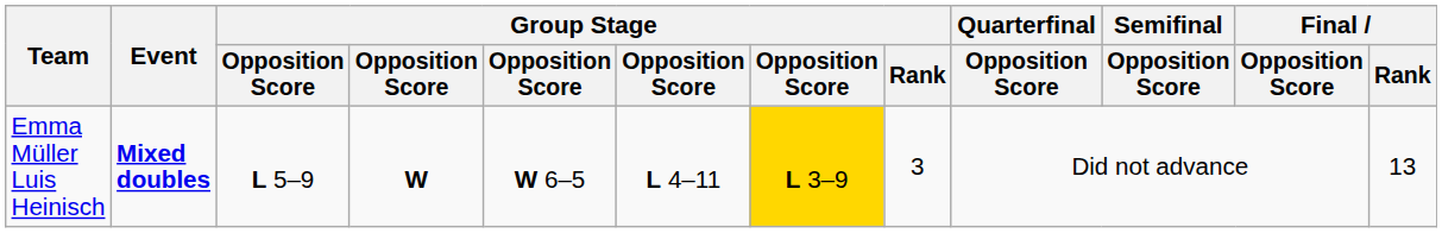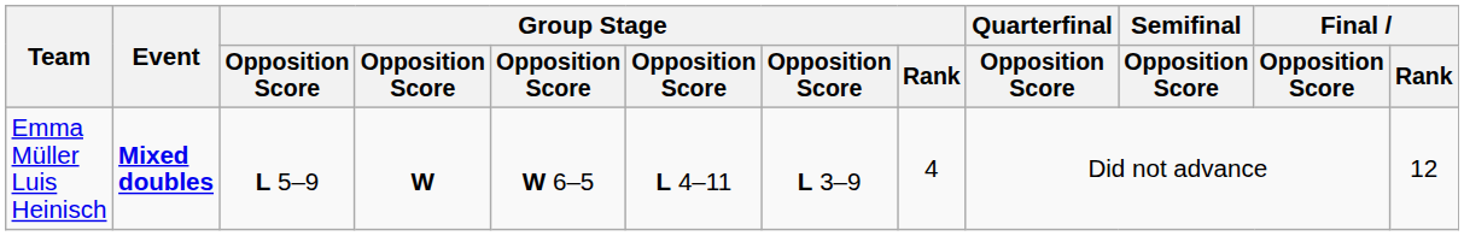 <table class="wikitable" style="font-size:90%">
 <tr>
 <th rowspan=2>Team</th>
 <th rowspan=2>Event</th>
 <th colspan=6>Group Stage</th>
 <th>Quarterfinal</th>
 <th>Semifinal</th>
 <th colspan=2>Final / </th>
 </tr>
 <tr style="font-size:95%">
 <th>Opposition <br> Score</th>
 <th>Opposition <br> Score</th>
 <th>Opposition <br> Score</th>
 <th>Opposition <br> Score</th>
 <th>Opposition <br> Score</th>
 <th>Rank</th>
 <th>Opposition <br> Score</th>
 <th>Opposition <br> Score</th>
 <th>Opposition <br> Score</th>
 <th>Rank</th>
 </tr>
 <tr align=center>
 <td align=left><a href='#'>Emma Müller</a><br><a href='#'>Luis Heinisch</a></td>
 <td align=left><strong><a href='#'>Mixed doubles</a></strong></td>
 <td><br><strong>L</strong> 5–9</td>
 <td><br><strong>W</strong></td>
 <td><br><strong>W</strong> 6–5</td>
 <td><br><strong>L</strong> 4–11</td>
-<td style="background: gold;"><br><strong>L</strong> 3–9</td>
-<td>3</td>
+<td><br><strong>L</strong> 3–9</td>
+<td>4</td>
 <td colspan=3>Did not advance</td>
-<td>13</td>
+<td>12</td>
 </tr>
 </table>
